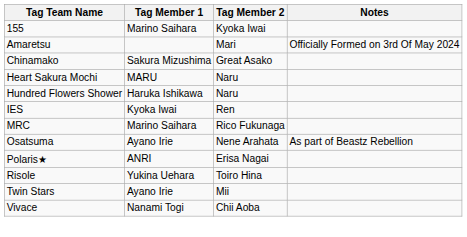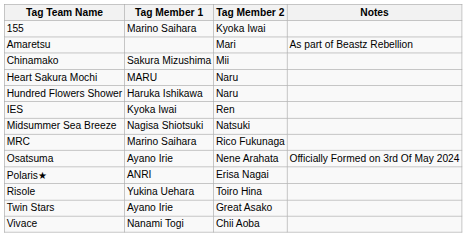 <table class="wikitable sortable">
 <tr>
 <th>Tag Team Name</th>
 <th>Tag Member 1</th>
 <th>Tag Member 2</th>
 <th>Notes</th>
 </tr>
 <tr>
 <td>155</td>
 <td>Marino Saihara</td>
 <td>Kyoka Iwai</td>
 <td></td>
 </tr>
 <tr>
 <td>Amaretsu</td>
 <td></td>
 <td>Mari</td>
-<td>Officially Formed on 3rd Of May 2024</td>
+<td>As part of Beastz Rebellion</td>
 </tr>
 <tr>
 <td>Chinamako</td>
 <td>Sakura Mizushima</td>
-<td>Great Asako</td>
+<td>Mii</td>
 <td></td>
 </tr>
 <tr>
 <td>Heart Sakura Mochi</td>
 <td>MARU</td>
 <td>Naru</td>
 <td></td>
 </tr>
 <tr>
 <td>Hundred Flowers Shower</td>
 <td>Haruka Ishikawa</td>
 <td>Naru</td>
 <td></td>
 </tr>
 <tr>
 <td>IES</td>
 <td>Kyoka Iwai</td>
 <td>Ren</td>
 <td></td>
 </tr>
 <tr>
+<td>Midsummer Sea Breeze</td>
+<td>Nagisa Shiotsuki</td>
+<td>Natsuki</td>
+<td></td>
+</tr>
+<tr>
 <td>MRC</td>
 <td>Marino Saihara</td>
 <td>Rico Fukunaga</td>
 <td></td>
 </tr>
 <tr>
 <td>Osatsuma</td>
 <td>Ayano Irie</td>
 <td>Nene Arahata</td>
-<td>As part of Beastz Rebellion</td>
+<td>Officially Formed on 3rd Of May 2024</td>
 </tr>
 <tr>
 <td>Polaris★</td>
 <td>ANRI</td>
 <td>Erisa Nagai</td>
 <td></td>
 </tr>
 <tr>
 <td>Risole</td>
 <td>Yukina Uehara</td>
 <td>Toiro Hina</td>
 <td></td>
 </tr>
 <tr>
 <td>Twin Stars</td>
 <td>Ayano Irie</td>
-<td>Mii</td>
+<td>Great Asako</td>
 <td></td>
 </tr>
 <tr>
 <td>Vivace</td>
 <td>Nanami Togi</td>
 <td>Chii Aoba</td>
 <td></td>
 </tr>
 </table>
